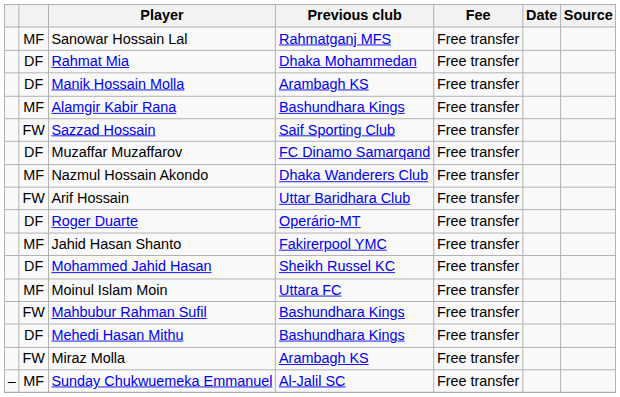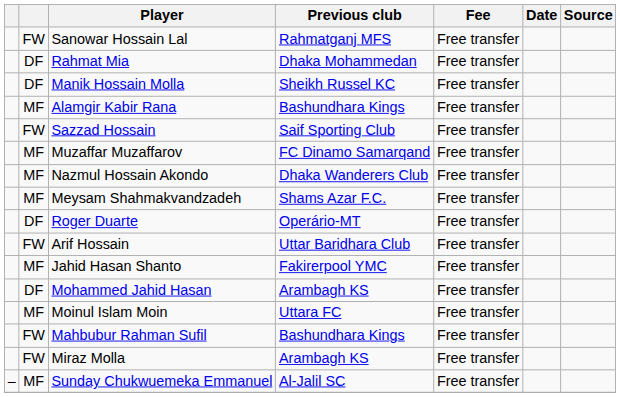 <table class="wikitable plainrowheaders sortable" style="text-align:center">
 <tr>
 <th></th>
 <th></th>
 <th>Player</th>
 <th>Previous club</th>
 <th>Fee</th>
 <th>Date</th>
 <th>Source</th>
 </tr>
 <tr>
 <td align="center"></td>
-<td align="center">MF</td>
+<td align="center">FW</td>
 <td align="left"> Sanowar Hossain Lal</td>
 <td align="left"> <a href='#'>Rahmatganj MFS</a></td>
 <td align="center">Free transfer</td>
 <td></td>
 <td></td>
 </tr>
 <tr>
 <td align="center"></td>
 <td align="center">DF</td>
 <td align="left"> <a href='#'>Rahmat Mia</a></td>
 <td align="left"> <a href='#'>Dhaka Mohammedan</a></td>
 <td align="center">Free transfer</td>
 <td></td>
 <td></td>
 </tr>
 <tr>
 <td align="center"></td>
 <td align="center">DF</td>
 <td align="left"> <a href='#'>Manik Hossain Molla</a></td>
-<td align="left"> <a href='#'>Arambagh KS</a></td>
+<td align="left"> <a href='#'>Sheikh Russel KC</a></td>
 <td align="center">Free transfer</td>
 <td></td>
 <td></td>
 </tr>
 <tr>
 <td align="center"></td>
 <td align="center">MF</td>
 <td align="left"> <a href='#'>Alamgir Kabir Rana</a></td>
 <td align="left"> <a href='#'>Bashundhara Kings</a></td>
 <td align="center">Free transfer</td>
 <td></td>
 <td></td>
 </tr>
 <tr>
 <td align="center"></td>
 <td align="center">FW</td>
 <td align="left"> <a href='#'>Sazzad Hossain</a></td>
 <td align="left"> <a href='#'>Saif Sporting Club</a></td>
 <td align="center">Free transfer</td>
 <td></td>
 <td></td>
 </tr>
 <tr>
 <td align="center"></td>
-<td align="center">DF</td>
+<td align="center">MF</td>
 <td align="left"> Muzaffar Muzaffarov</td>
 <td align="left"> <a href='#'>FC Dinamo Samarqand</a></td>
 <td align="center">Free transfer</td>
 <td></td>
 <td></td>
 </tr>
 <tr>
 <td align="center"></td>
 <td align="center">MF</td>
 <td align="left"> Nazmul Hossain Akondo</td>
 <td align="left"> <a href='#'>Dhaka Wanderers Club</a></td>
 <td align="center">Free transfer</td>
 <td></td>
 <td></td>
 </tr>
 <tr>
 <td align="center"></td>
-<td align="center">FW</td>
-<td align="left"> Arif Hossain</td>
-<td align="left"> <a href='#'>Uttar Baridhara Club</a></td>
+<td align="center">MF</td>
+<td align="left"> Meysam Shahmakvandzadeh</td>
+<td align="left"> <a href='#'>Shams Azar F.C.</a></td>
 <td align="center">Free transfer</td>
 <td></td>
 <td></td>
 </tr>
 <tr>
 <td align="center"></td>
 <td align="center">DF</td>
 <td align="left"> <a href='#'>Roger Duarte</a></td>
 <td align="left"> <a href='#'>Operário-MT</a></td>
+<td align="center">Free transfer</td>
+<td></td>
+<td></td>
+</tr>
+<tr>
+<td align="center"></td>
+<td align="center">FW</td>
+<td align="left"> Arif Hossain</td>
+<td align="left"> <a href='#'>Uttar Baridhara Club</a></td>
 <td align="center">Free transfer</td>
 <td></td>
 <td></td>
 </tr>
 <tr>
 <td align="center"></td>
 <td align="center">MF</td>
 <td align="left"> Jahid Hasan Shanto</td>
 <td align="left"> <a href='#'>Fakirerpool YMC</a></td>
 <td align="center">Free transfer</td>
 <td></td>
 </tr>
 <tr>
 <td align="center"></td>
 <td align="center">DF</td>
 <td align="left"> <a href='#'>Mohammed Jahid Hasan</a></td>
-<td align="left"> <a href='#'>Sheikh Russel KC</a></td>
+<td align="left"> <a href='#'>Arambagh KS</a></td>
 <td align="center">Free transfer</td>
 <td></td>
 <td></td>
 </tr>
 <tr>
 <td align="center"></td>
 <td align="center">MF</td>
 <td align="left"> Moinul Islam Moin</td>
 <td align="left"> <a href='#'>Uttara FC</a></td>
 <td align="center">Free transfer</td>
 <td></td>
 <td></td>
 </tr>
 <tr>
 <td align="center"></td>
 <td align="center">FW</td>
 <td align="left"> <a href='#'>Mahbubur Rahman Sufil</a></td>
-<td align="left"> <a href='#'>Bashundhara Kings</a></td>
-<td align="center">Free transfer</td>
-<td></td>
-<td></td>
-</tr>
-<tr>
-<td align="center"></td>
-<td align="center">DF</td>
-<td align="left"> <a href='#'>Mehedi Hasan Mithu</a></td>
 <td align="left"> <a href='#'>Bashundhara Kings</a></td>
 <td align="center">Free transfer</td>
 <td></td>
 <td></td>
 </tr>
 <tr>
 <td align="center"></td>
 <td align="center">FW</td>
 <td align="left"> Miraz Molla</td>
 <td align="left"> <a href='#'>Arambagh KS</a></td>
 <td align="center">Free transfer</td>
 <td></td>
 <td></td>
 </tr>
 <tr>
 <td align="center">–</td>
 <td align="center">MF</td>
 <td align="left"> <a href='#'>Sunday Chukwuemeka Emmanuel</a></td>
 <td align="left"> <a href='#'>Al-Jalil SC</a></td>
 <td align="center">Free transfer</td>
 <td></td>
 <td></td>
 </tr>
 <tr>
 </tr>
 </table>
